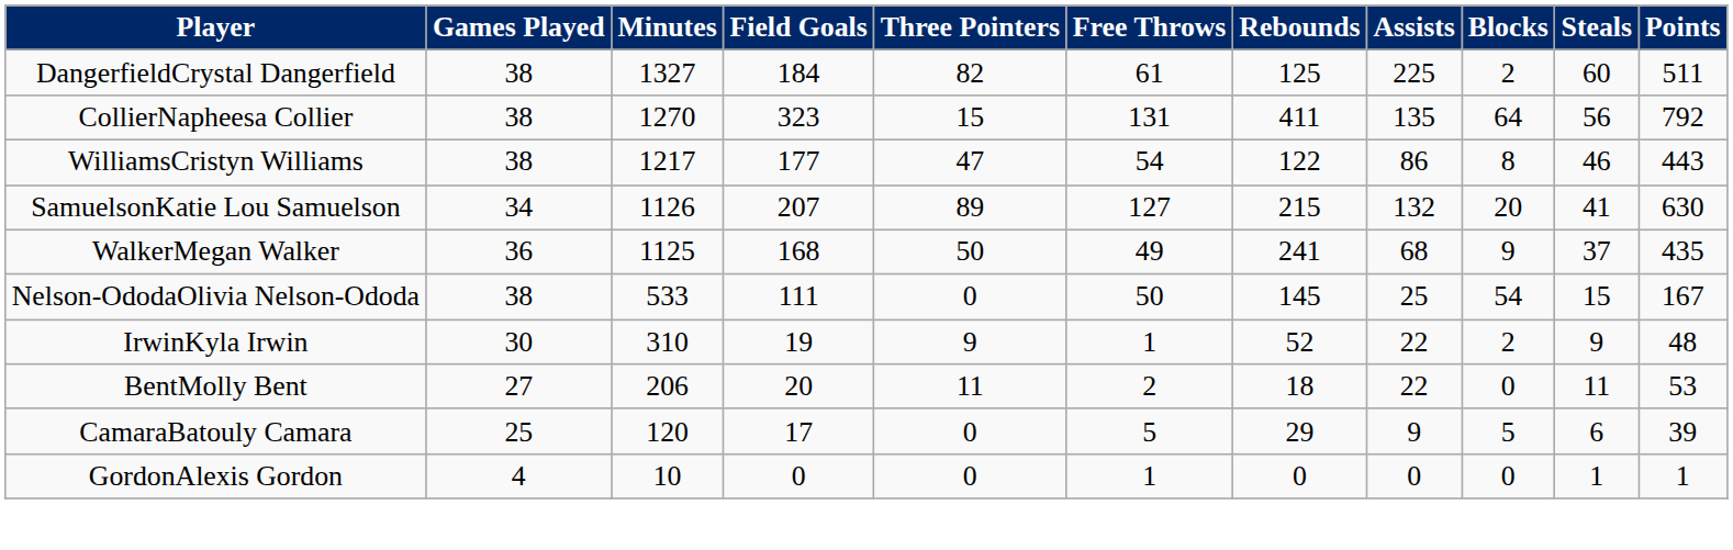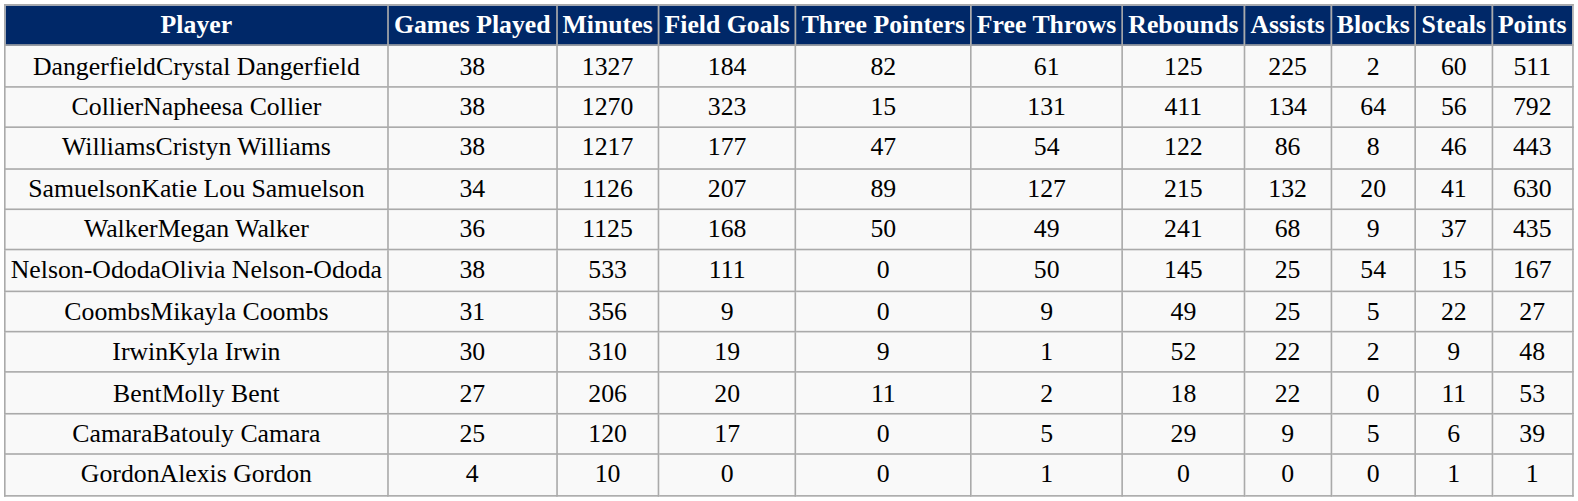 <table class="wikitable sortable">
 <tr align="center"  style="background:#002868;color:#FFFFFF;">
 <td><strong>Player</strong></td>
 <td><strong>Games Played</strong></td>
 <td><strong>Minutes</strong></td>
 <td><strong>Field Goals</strong></td>
 <td><strong>Three Pointers</strong></td>
 <td><strong>Free Throws</strong></td>
 <td><strong>Rebounds</strong></td>
 <td><strong>Assists</strong></td>
 <td><strong>Blocks</strong></td>
 <td><strong>Steals</strong></td>
 <td><strong>Points</strong></td>
 </tr>
 <tr align="center" bgcolor="">
 <td><span>Dangerfield</span>Crystal Dangerfield</td>
 <td>38</td>
 <td>1327</td>
 <td>184</td>
 <td>82</td>
 <td>61</td>
 <td>125</td>
 <td>225</td>
 <td>2</td>
 <td>60</td>
 <td>511</td>
 </tr>
 <tr align="center" bgcolor="">
 <td><span>Collier</span>Napheesa Collier</td>
 <td>38</td>
 <td>1270</td>
 <td>323</td>
 <td>15</td>
 <td>131</td>
 <td>411</td>
-<td>135</td>
+<td>134</td>
 <td>64</td>
 <td>56</td>
 <td>792</td>
 </tr>
 <tr align="center" bgcolor="">
 <td><span>Williams</span>Cristyn Williams</td>
 <td>38</td>
 <td>1217</td>
 <td>177</td>
 <td>47</td>
 <td>54</td>
 <td>122</td>
 <td>86</td>
 <td>8</td>
 <td>46</td>
 <td>443</td>
 </tr>
 <tr align="center" bgcolor="">
 <td><span>Samuelson</span>Katie Lou Samuelson</td>
 <td>34</td>
 <td>1126</td>
 <td>207</td>
 <td>89</td>
 <td>127</td>
 <td>215</td>
 <td>132</td>
 <td>20</td>
 <td>41</td>
 <td>630</td>
 </tr>
 <tr align="center" bgcolor="">
 <td><span>Walker</span>Megan Walker</td>
 <td>36</td>
 <td>1125</td>
 <td>168</td>
 <td>50</td>
 <td>49</td>
 <td>241</td>
 <td>68</td>
 <td>9</td>
 <td>37</td>
 <td>435</td>
 </tr>
 <tr align="center" bgcolor="">
 <td><span>Nelson-Ododa</span>Olivia Nelson-Ododa</td>
 <td>38</td>
 <td>533</td>
 <td>111</td>
 <td>0</td>
 <td>50</td>
 <td>145</td>
 <td>25</td>
 <td>54</td>
 <td>15</td>
 <td>167</td>
 </tr>
 <tr align="center" bgcolor="">
+<td><span>Coombs</span>Mikayla Coombs</td>
+<td>31</td>
+<td>356</td>
+<td>9</td>
+<td>0</td>
+<td>9</td>
+<td>49</td>
+<td>25</td>
+<td>5</td>
+<td>22</td>
+<td>27</td>
+</tr>
+<tr align="center" bgcolor="">
 <td><span>Irwin</span>Kyla Irwin</td>
 <td>30</td>
 <td>310</td>
 <td>19</td>
 <td>9</td>
 <td>1</td>
 <td>52</td>
 <td>22</td>
 <td>2</td>
 <td>9</td>
 <td>48</td>
 </tr>
 <tr align="center" bgcolor="">
 <td><span>Bent</span>Molly Bent</td>
 <td>27</td>
 <td>206</td>
 <td>20</td>
 <td>11</td>
 <td>2</td>
 <td>18</td>
 <td>22</td>
 <td>0</td>
 <td>11</td>
 <td>53</td>
 </tr>
 <tr align="center" bgcolor="">
 <td><span>Camara</span>Batouly Camara</td>
 <td>25</td>
 <td>120</td>
 <td>17</td>
 <td>0</td>
 <td>5</td>
 <td>29</td>
 <td>9</td>
 <td>5</td>
 <td>6</td>
 <td>39</td>
 </tr>
 <tr align="center" bgcolor="">
 <td><span>Gordon</span>Alexis Gordon</td>
 <td>4</td>
 <td>10</td>
 <td>0</td>
 <td>0</td>
 <td>1</td>
 <td>0</td>
 <td>0</td>
 <td>0</td>
 <td>1</td>
 <td>1</td>
 </tr>
 </table>
